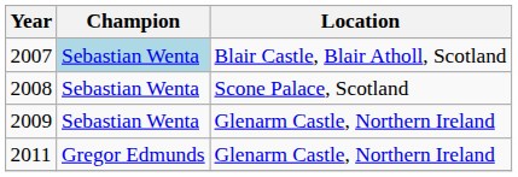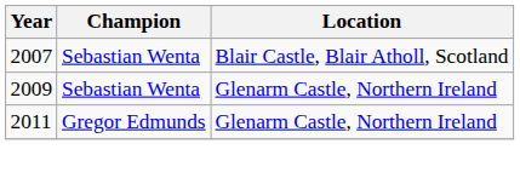 <table class="wikitable">
 <tr>
 <th>Year</th>
 <th>Champion</th>
 <th>Location</th>
 </tr>
 <tr>
 <td>2007</td>
-<td style="background: lightblue;"> <a href='#'>Sebastian Wenta</a></td>
+<td> <a href='#'>Sebastian Wenta</a></td>
 <td>  <a href='#'>Blair Castle</a>, <a href='#'>Blair Atholl</a>, Scotland</td>
-</tr>
-<tr>
-<td>2008</td>
-<td> <a href='#'>Sebastian Wenta</a></td>
-<td> <a href='#'>Scone Palace</a>, Scotland</td>
 </tr>
 <tr>
 <td>2009</td>
 <td> <a href='#'>Sebastian Wenta</a></td>
 <td> <a href='#'>Glenarm Castle</a>, <a href='#'>Northern Ireland</a></td>
 </tr>
 <tr>
 <td>2011</td>
 <td> <a href='#'>Gregor Edmunds</a></td>
 <td> <a href='#'>Glenarm Castle</a>, <a href='#'>Northern Ireland</a></td>
 </tr>
 <tr>
 </tr>
 </table>
